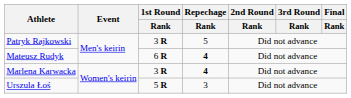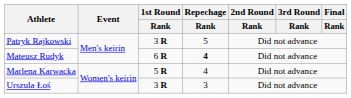 <table class="wikitable" style="text-align:center; font-size:90%">
 <tr>
 <th rowspan=2>Athlete</th>
 <th rowspan=2>Event</th>
 <th>1st Round</th>
 <th>Repechage</th>
 <th>2nd Round</th>
 <th>3rd Round</th>
 <th>Final</th>
 </tr>
 <tr style="font-size:95%">
 <th>Rank</th>
 <th>Rank</th>
 <th>Rank</th>
 <th>Rank</th>
 <th>Rank</th>
 </tr>
 <tr>
 <td align=left><a href='#'>Patryk Rajkowski</a></td>
 <td align=left rowspan=2><a href='#'>Men's keirin</a></td>
 <td>3 <strong>R</strong></td>
 <td>5</td>
 <td colspan=3>Did not advance</td>
 </tr>
 <tr>
 <td align=left><a href='#'>Mateusz Rudyk</a></td>
 <td>6 <strong>R</strong></td>
 <td><strong>4</strong></td>
 <td colspan=3>Did not advance</td>
 </tr>
 <tr>
 <td align=left><a href='#'>Marlena Karwacka</a></td>
 <td align=left rowspan=2><a href='#'>Women's keirin</a></td>
-<td>3 <strong>R</strong></td>
-<td><strong>4</strong></td>
+<td>5 <strong>R</strong></td>
+<td>4</td>
 <td colspan=3>Did not advance</td>
 </tr>
 <tr>
 <td align=left><a href='#'>Urszula Łoś</a></td>
-<td>5 <strong>R</strong></td>
+<td>3 <strong>R</strong></td>
 <td>3</td>
 <td colspan=3>Did not advance</td>
 </tr>
 </table>
